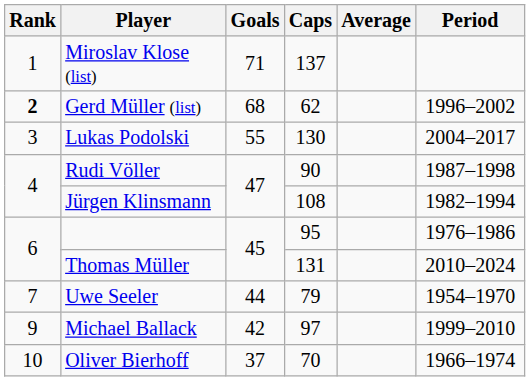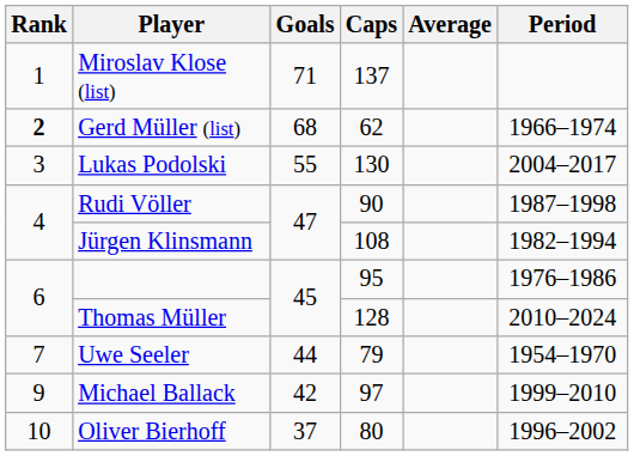 <table class="wikitable sortable" style="text-align:center;">
 <tr>
 <th width="15">Rank</th>
 <th style="width:125px;">Player</th>
 <th width="25">Goals</th>
 <th width="25">Caps</th>
 <th width="25">Average</th>
 <th width="80">Period</th>
 </tr>
 <tr>
 <td>1</td>
 <td style="text-align:left;"><a href='#'>Miroslav Klose</a> <small>(<a href='#'>list</a>)</small></td>
 <td>71</td>
 <td>137</td>
 <td></td>
 <td></td>
 </tr>
 <tr>
 <td><strong>2</strong></td>
 <td style="text-align:left;"><a href='#'>Gerd Müller</a> <small>(<a href='#'>list</a>)</small></td>
 <td>68</td>
 <td>62</td>
 <td></td>
-<td>1996–2002</td>
+<td>1966–1974</td>
 </tr>
 <tr>
 <td>3</td>
 <td style="text-align:left;"><a href='#'>Lukas Podolski</a></td>
 <td>55</td>
 <td>130</td>
 <td></td>
 <td>2004–2017</td>
 </tr>
 <tr>
 <td rowspan="2">4</td>
 <td style="text-align:left;"><a href='#'>Rudi Völler</a></td>
 <td rowspan="2">47</td>
 <td>90</td>
 <td></td>
 <td>1987–1998</td>
 </tr>
 <tr>
 <td style="text-align:left;"><a href='#'>Jürgen Klinsmann</a></td>
 <td>108</td>
 <td></td>
 <td>1982–1994</td>
 </tr>
 <tr>
 <td rowspan=2>6</td>
 <td style="text-align:left;"></td>
 <td rowspan=2>45</td>
 <td>95</td>
 <td></td>
 <td>1976–1986</td>
 </tr>
 <tr>
 <td style="text-align:left;"><a href='#'>Thomas Müller</a></td>
-<td>131</td>
+<td>128</td>
 <td></td>
 <td>2010–2024</td>
 </tr>
 <tr>
 <td>7</td>
 <td style="text-align:left;"><a href='#'>Uwe Seeler</a></td>
 <td>44</td>
 <td>79</td>
 <td></td>
 <td>1954–1970</td>
 </tr>
 <tr>
 <td>9</td>
 <td style="text-align:left;"><a href='#'>Michael Ballack</a></td>
 <td>42</td>
 <td>97</td>
 <td></td>
 <td>1999–2010</td>
 </tr>
 <tr>
 <td>10</td>
 <td style="text-align:left;"><a href='#'>Oliver Bierhoff</a></td>
 <td>37</td>
-<td>70</td>
+<td>80</td>
 <td></td>
-<td>1966–1974</td>
+<td>1996–2002</td>
 </tr>
 </table>
